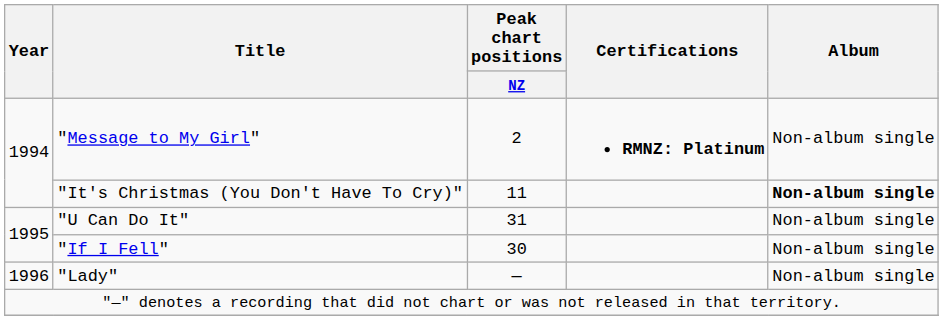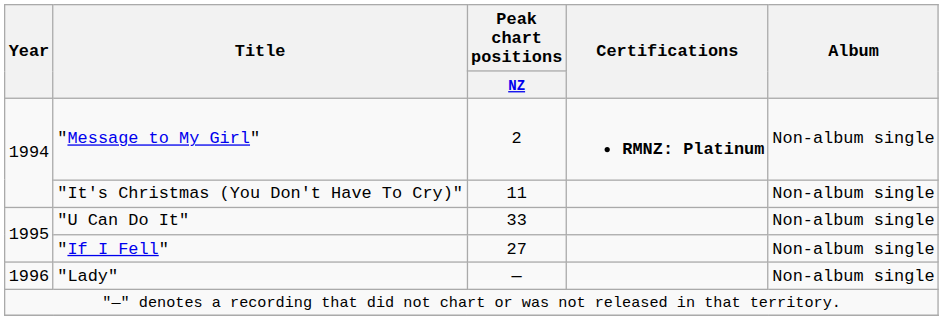 <table class="wikitable plainrowheaders">
 <tr>
 <th rowspan="2"  width="1em">Year</th>
 <th rowspan="2">Title</th>
 <th width="3em">Peak chart positions</th>
 <th rowspan="2">Certifications</th>
 <th rowspan="2">Album</th>
 </tr>
 <tr>
 <th><small><a href='#'>NZ</a></small><br></th>
 </tr>
 <tr>
 <td rowspan="2">1994</td>
 <td>"<a href='#'>Message to My Girl</a>"</td>
 <td align="center">2</td>
 <td><strong><br><ul><li>RMNZ: Platinum</li></ul></strong></td>
 <td>Non-album single</td>
 </tr>
 <tr>
 <td>"It's Christmas (You Don't Have To Cry)"</td>
 <td align="center">11</td>
 <td></td>
-<td><strong>Non-album single</strong></td>
+<td>Non-album single</td>
 </tr>
 <tr>
 <td rowspan="2">1995</td>
 <td>"U Can Do It"</td>
-<td align="center">31</td>
+<td align="center">33</td>
 <td></td>
 <td>Non-album single</td>
 </tr>
 <tr>
 <td>"<a href='#'>If I Fell</a>"</td>
-<td align="center">30</td>
+<td align="center">27</td>
 <td></td>
 <td>Non-album single</td>
 </tr>
 <tr>
 <td>1996</td>
 <td>"Lady"</td>
 <td align="center">—</td>
 <td></td>
 <td>Non-album single</td>
 </tr>
 <tr>
 <td colspan="5" style="font-size:90%" align="center">"—" denotes a recording that did not chart or was not released in that territory.</td>
 </tr>
 <tr>
 </tr>
 </table>
